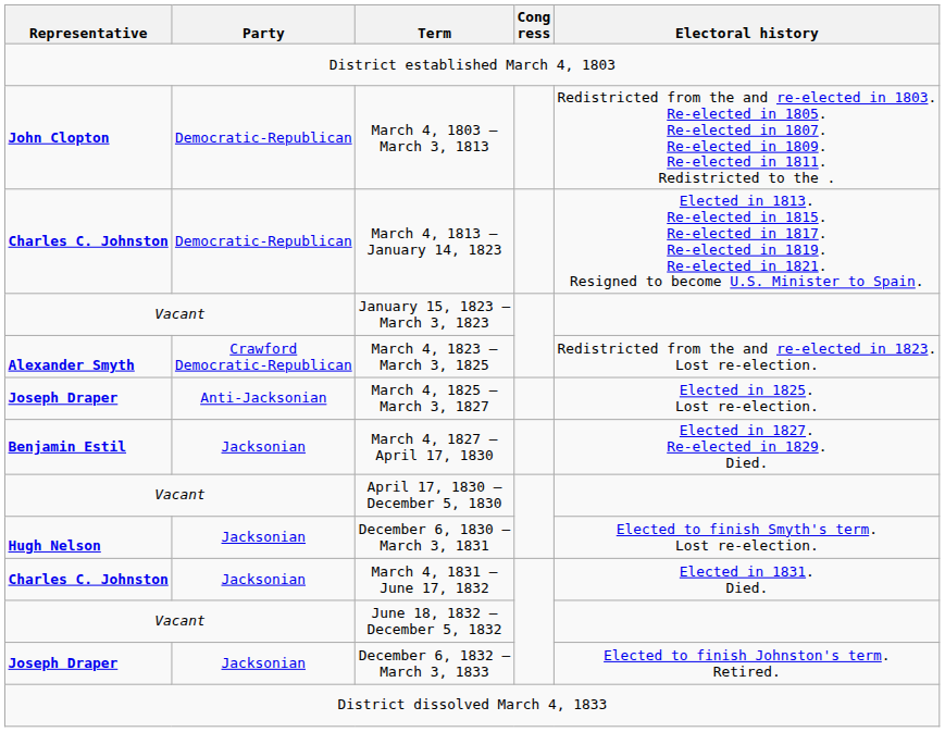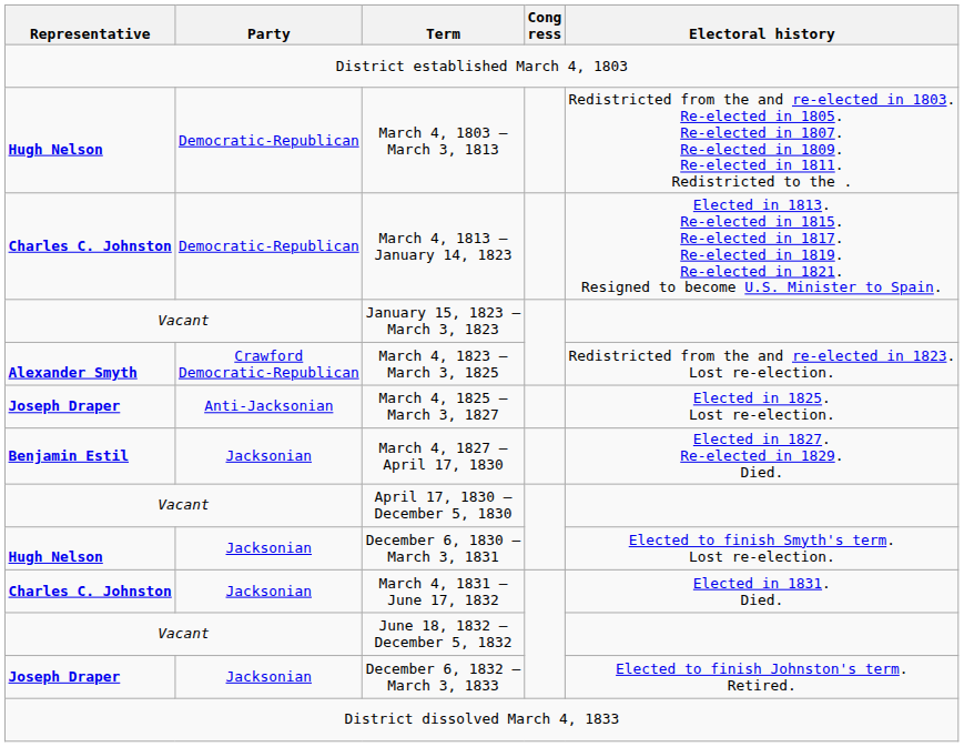 <table class=wikitable style="text-align:center">
 <tr valign=bottom>
 <th>Representative</th>
 <th>Party</th>
 <th>Term</th>
 <th>Cong<br>ress</th>
 <th>Electoral history</th>
 </tr>
 <tr style="height:3em">
 <td colspan=5>District established March 4, 1803</td>
 </tr>
 <tr style="height:3em">
-<td align=left><strong><a href='#'>John Clopton</a></strong><br></td>
+<td align=left><br><strong><a href='#'>Hugh Nelson</a></strong><br></td>
 <td><a href='#'>Democratic-Republican</a></td>
 <td nowrap>March 4, 1803 –<br>March 3, 1813</td>
 <td></td>
 <td>Redistricted from the  and <a href='#'>re-elected in 1803</a>.<br><a href='#'>Re-elected in 1805</a>.<br><a href='#'>Re-elected in 1807</a>.<br><a href='#'>Re-elected in 1809</a>.<br><a href='#'>Re-elected in 1811</a>.<br>Redistricted to the .</td>
 </tr>
 <tr style="height:3em">
 <td align=left><strong><a href='#'>Charles C. Johnston</a></strong><br></td>
 <td><a href='#'>Democratic-Republican</a></td>
 <td nowrap>March 4, 1813 –<br>January 14, 1823</td>
 <td></td>
 <td><a href='#'>Elected in 1813</a>.<br><a href='#'>Re-elected in 1815</a>.<br><a href='#'>Re-elected in 1817</a>.<br><a href='#'>Re-elected in 1819</a>.<br><a href='#'>Re-elected in 1821</a>.<br>Resigned to become <a href='#'>U.S. Minister to Spain</a>.</td>
 </tr>
 <tr style="height:3em">
 <td colspan=2><em>Vacant</em></td>
 <td nowrap>January 15, 1823 –<br>March 3, 1823</td>
 <td rowspan=2></td>
 <td></td>
 </tr>
 <tr style="height:3em">
 <td align=left><br><strong><a href='#'>Alexander Smyth</a></strong><br></td>
 <td><a href='#'>Crawford<br>Democratic-Republican</a></td>
 <td nowrap>March 4, 1823 –<br>March 3, 1825</td>
 <td>Redistricted from the  and <a href='#'>re-elected in 1823</a>.<br>Lost re-election.</td>
 </tr>
 <tr style="height:3em">
 <td align=left><strong><a href='#'>Joseph Draper</a></strong><br></td>
 <td><a href='#'>Anti-Jacksonian</a></td>
 <td nowrap>March 4, 1825 –<br>March 3, 1827</td>
 <td></td>
 <td><a href='#'>Elected in 1825</a>.<br>Lost re-election.</td>
 </tr>
 <tr style="height:3em">
 <td align=left><strong><a href='#'>Benjamin Estil</a></strong><br></td>
 <td><a href='#'>Jacksonian</a></td>
 <td nowrap>March 4, 1827 –<br>April 17, 1830</td>
 <td></td>
 <td><a href='#'>Elected in 1827</a>.<br><a href='#'>Re-elected in 1829</a>.<br>Died.</td>
 </tr>
 <tr style="height:3em">
 <td colspan=2><em>Vacant</em></td>
 <td nowrap>April 17, 1830 –<br>December 5, 1830</td>
 <td rowspan=2></td>
 <td></td>
 </tr>
 <tr style="height:3em">
 <td align=left><br><strong><a href='#'>Hugh Nelson</a></strong><br></td>
 <td><a href='#'>Jacksonian</a></td>
 <td nowrap>December 6, 1830 –<br>March 3, 1831</td>
 <td><a href='#'>Elected to finish Smyth's term</a>.<br>Lost re-election.</td>
 </tr>
 <tr style="height:3em">
 <td align=left><strong><a href='#'>Charles C. Johnston</a></strong><br></td>
 <td><a href='#'>Jacksonian</a></td>
 <td nowrap>March 4, 1831 –<br>June 17, 1832</td>
 <td rowspan=3></td>
 <td><a href='#'>Elected in 1831</a>.<br>Died.</td>
 </tr>
 <tr style="height:3em">
 <td colspan=2><em>Vacant</em></td>
 <td nowrap>June 18, 1832 –<br>December 5, 1832</td>
 <td></td>
 </tr>
 <tr style="height:3em">
 <td align=left><strong><a href='#'>Joseph Draper</a></strong><br></td>
 <td><a href='#'>Jacksonian</a></td>
 <td nowrap>December 6, 1832 –<br>March 3, 1833</td>
 <td><a href='#'>Elected to finish Johnston's term</a>.<br>Retired.</td>
 </tr>
 <tr style="height:3em">
 <td colspan=5>District dissolved March 4, 1833</td>
 </tr>
 </table>
